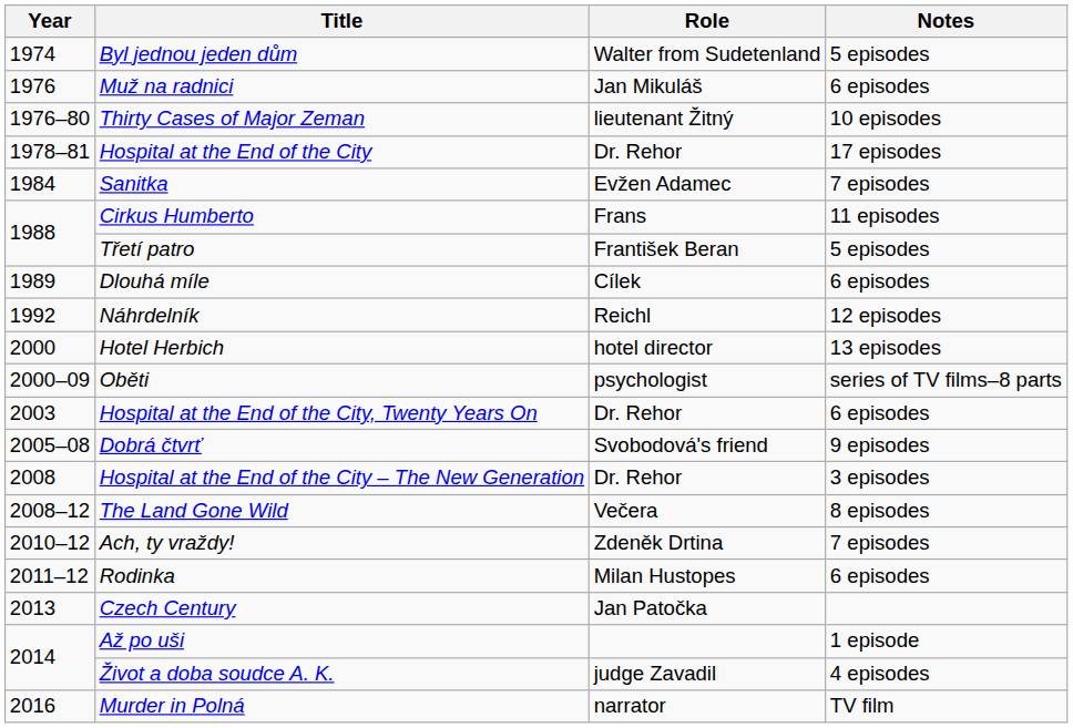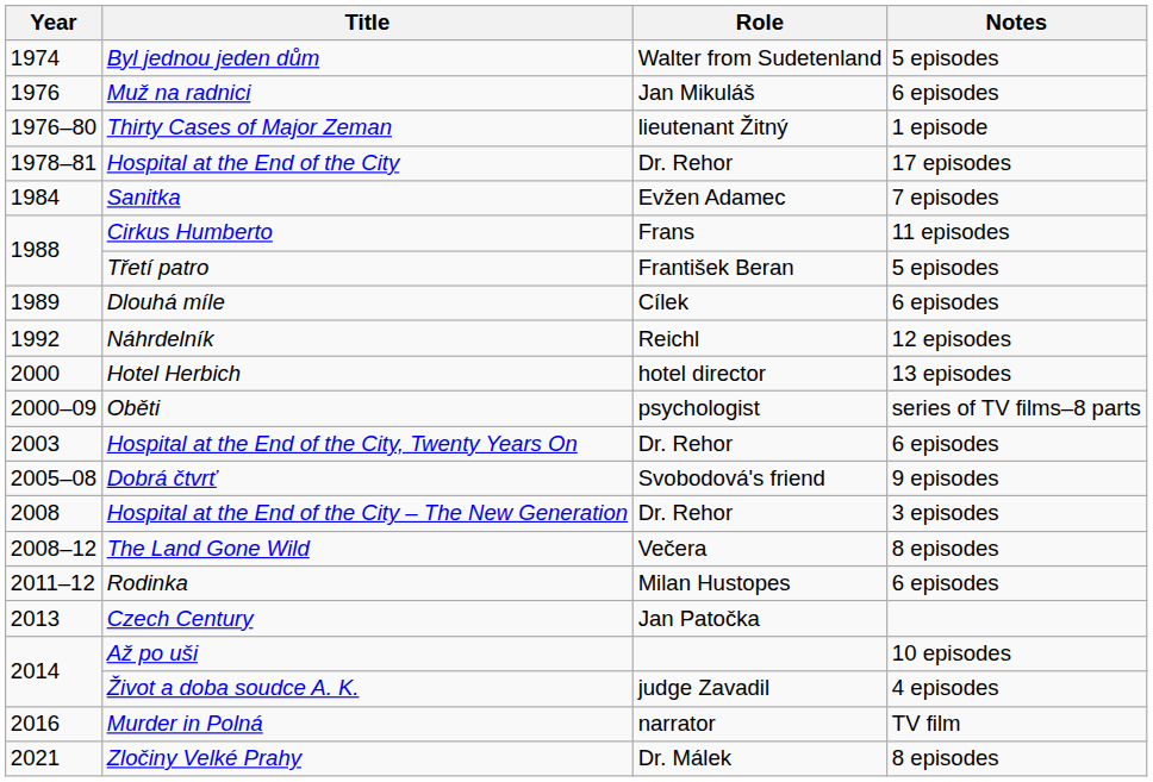 <table class="wikitable sortable">
 <tr>
 <th>Year</th>
 <th>Title</th>
 <th>Role</th>
 <th class="unsortable">Notes</th>
 </tr>
 <tr>
 <td>1974</td>
 <td><em><a href='#'>Byl jednou jeden dům</a></em></td>
 <td>Walter from Sudetenland</td>
 <td>5 episodes</td>
 </tr>
 <tr>
 <td>1976</td>
 <td><em><a href='#'>Muž na radnici</a></em></td>
 <td>Jan Mikuláš</td>
 <td>6 episodes</td>
 </tr>
 <tr>
 <td>1976–80</td>
 <td><em><a href='#'>Thirty Cases of Major Zeman</a></em></td>
 <td>lieutenant Žitný</td>
-<td>10 episodes</td>
+<td>1 episode</td>
 </tr>
 <tr>
 <td>1978–81</td>
 <td><em><a href='#'>Hospital at the End of the City</a></em></td>
 <td>Dr. Rehor</td>
 <td>17 episodes</td>
 </tr>
 <tr>
 <td>1984</td>
 <td><em><a href='#'>Sanitka</a></em></td>
 <td>Evžen Adamec</td>
 <td>7 episodes</td>
 </tr>
 <tr>
 <td rowspan=2>1988</td>
 <td><em><a href='#'>Cirkus Humberto</a></em></td>
 <td>Frans</td>
 <td>11 episodes</td>
 </tr>
 <tr>
 <td><em>Třetí patro</em></td>
 <td>František Beran</td>
 <td>5 episodes</td>
 </tr>
 <tr>
 <td>1989</td>
 <td><em>Dlouhá míle</em></td>
 <td>Cílek</td>
 <td>6 episodes</td>
 </tr>
 <tr>
 <td>1992</td>
 <td><em>Náhrdelník</em></td>
 <td>Reichl</td>
 <td>12 episodes</td>
 </tr>
 <tr>
 <td>2000</td>
 <td><em>Hotel Herbich</em></td>
 <td>hotel director</td>
 <td>13 episodes</td>
 </tr>
 <tr>
 <td>2000–09</td>
 <td><em>Oběti </em></td>
 <td>psychologist</td>
 <td>series of TV films–8 parts</td>
 </tr>
 <tr>
 <td>2003</td>
 <td><em><a href='#'>Hospital at the End of the City, Twenty Years On</a></em></td>
 <td>Dr. Rehor</td>
 <td>6 episodes</td>
 </tr>
 <tr>
 <td>2005–08</td>
 <td><em><a href='#'>Dobrá čtvrť</a></em></td>
 <td>Svobodová's friend</td>
 <td>9 episodes</td>
 </tr>
 <tr>
 <td>2008</td>
 <td><em><a href='#'>Hospital at the End of the City – The New Generation</a></em></td>
 <td>Dr. Rehor</td>
 <td>3 episodes</td>
 </tr>
 <tr>
 <td>2008–12</td>
 <td><em><a href='#'>The Land Gone Wild</a></em></td>
 <td>Večera</td>
 <td>8 episodes</td>
 </tr>
 <tr>
-<td>2010–12</td>
-<td><em>Ach, ty vraždy!</em></td>
-<td>Zdeněk Drtina</td>
-<td>7 episodes</td>
-</tr>
-<tr>
 <td>2011–12</td>
 <td><em>Rodinka</em></td>
 <td>Milan Hustopes</td>
 <td>6 episodes</td>
 </tr>
 <tr>
 <td>2013</td>
 <td><em><a href='#'>Czech Century</a></em></td>
 <td>Jan Patočka</td>
 <td></td>
 </tr>
 <tr>
 <td rowspan=2>2014</td>
 <td><em><a href='#'>Až po uši</a></em></td>
 <td></td>
-<td>1 episode</td>
+<td>10 episodes</td>
 </tr>
 <tr>
 <td><em><a href='#'>Život a doba soudce A. K.</a></em></td>
 <td>judge Zavadil</td>
 <td>4 episodes</td>
 </tr>
 <tr>
 <td>2016</td>
 <td><em><a href='#'>Murder in Polná</a></em></td>
 <td>narrator</td>
 <td>TV film</td>
 </tr>
+<tr>
+<td>2021</td>
+<td><em><a href='#'>Zločiny Velké Prahy</a></em></td>
+<td>Dr. Málek</td>
+<td>8 episodes</td>
+</tr>
 </table>
